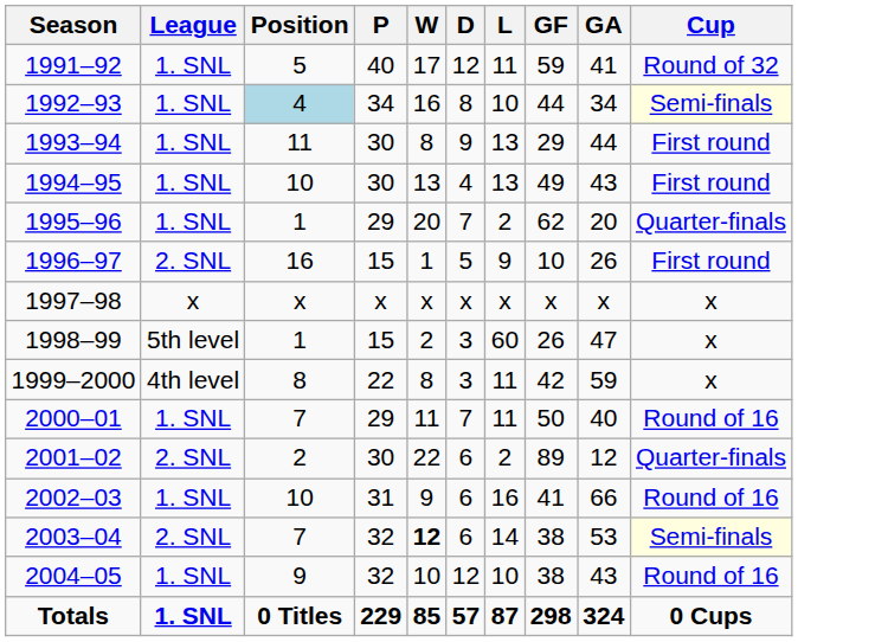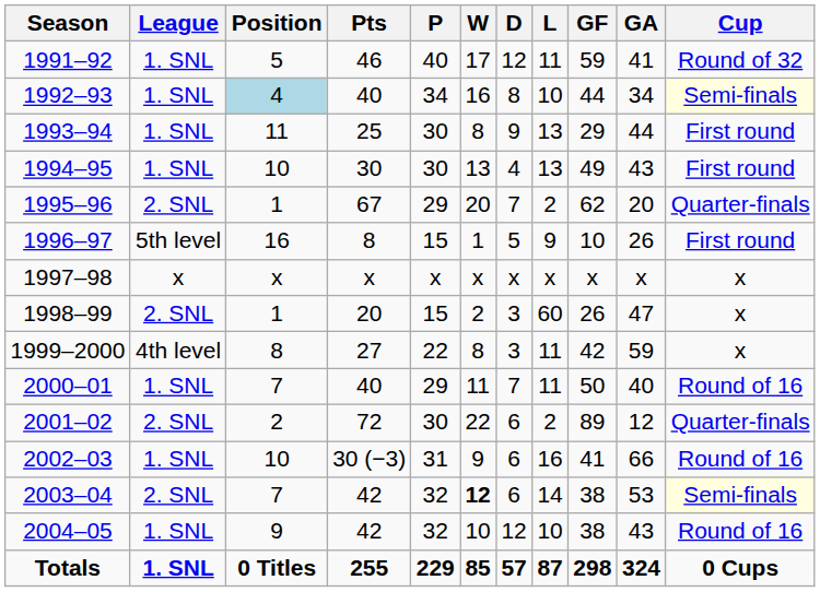 <table class="wikitable sortable" style="text-align: center;">
 <tr>
 <th>Season</th>
 <th><a href='#'>League</a></th>
 <th>Position</th>
+<th>Pts</th>
 <th>P</th>
 <th>W</th>
 <th>D</th>
 <th>L</th>
 <th>GF</th>
 <th>GA</th>
 <th><a href='#'>Cup</a></th>
 </tr>
 <tr>
 <td><a href='#'>1991–92</a></td>
 <td><a href='#'>1. SNL</a></td>
 <td>5</td>
+<td>46</td>
 <td>40</td>
 <td>17</td>
 <td>12</td>
 <td>11</td>
 <td>59</td>
 <td>41</td>
 <td><a href='#'>Round of 32</a></td>
 </tr>
 <tr>
 <td><a href='#'>1992–93</a></td>
 <td><a href='#'>1. SNL</a></td>
 <td bgcolor=lightblue>4</td>
+<td>40</td>
 <td>34</td>
 <td>16</td>
 <td>8</td>
 <td>10</td>
 <td>44</td>
 <td>34</td>
 <td bgcolor=lightyellow><a href='#'>Semi-finals</a></td>
 </tr>
 <tr>
 <td><a href='#'>1993–94</a></td>
 <td><a href='#'>1. SNL</a></td>
 <td>11</td>
+<td>25</td>
 <td>30</td>
 <td>8</td>
 <td>9</td>
 <td>13</td>
 <td>29</td>
 <td>44</td>
 <td><a href='#'>First round</a></td>
 </tr>
 <tr>
 <td><a href='#'>1994–95</a></td>
 <td><a href='#'>1. SNL</a></td>
 <td>10</td>
 <td>30</td>
+<td>30</td>
 <td>13</td>
 <td>4</td>
 <td>13</td>
 <td>49</td>
 <td>43</td>
 <td><a href='#'>First round</a></td>
 </tr>
 <tr>
 <td><a href='#'>1995–96</a></td>
-<td><a href='#'>1. SNL</a></td>
+<td><a href='#'>2. SNL</a></td>
 <td>1</td>
+<td>67</td>
 <td>29</td>
 <td>20</td>
 <td>7</td>
 <td>2</td>
 <td>62</td>
 <td>20</td>
 <td><a href='#'>Quarter-finals</a></td>
 </tr>
 <tr>
 <td><a href='#'>1996–97</a></td>
-<td><a href='#'>2. SNL</a></td>
+<td>5th level</td>
 <td>16</td>
+<td>8</td>
 <td>15</td>
 <td>1</td>
 <td>5</td>
 <td>9</td>
 <td>10</td>
 <td>26</td>
 <td><a href='#'>First round</a></td>
 </tr>
 <tr>
 <td>1997–98</td>
 <td>x</td>
 <td>x</td>
 <td>x</td>
 <td>x</td>
 <td>x</td>
 <td>x</td>
 <td>x</td>
 <td>x</td>
 <td>x</td>
+<td>x</td>
 </tr>
 <tr>
 <td>1998–99</td>
-<td>5th level</td>
+<td><a href='#'>2. SNL</a></td>
 <td>1</td>
+<td>20</td>
 <td>15</td>
 <td>2</td>
 <td>3</td>
 <td>60</td>
 <td>26</td>
 <td>47</td>
 <td>x</td>
 </tr>
 <tr>
 <td>1999–2000</td>
 <td>4th level</td>
 <td>8</td>
+<td>27</td>
 <td>22</td>
 <td>8</td>
 <td>3</td>
 <td>11</td>
 <td>42</td>
 <td>59</td>
 <td>x</td>
 </tr>
 <tr>
 <td><a href='#'>2000–01</a></td>
 <td><a href='#'>1. SNL</a></td>
 <td>7</td>
+<td>40</td>
 <td>29</td>
 <td>11</td>
 <td>7</td>
 <td>11</td>
 <td>50</td>
 <td>40</td>
 <td><a href='#'>Round of 16</a></td>
 </tr>
 <tr>
 <td><a href='#'>2001–02</a></td>
 <td><a href='#'>2. SNL</a></td>
 <td>2</td>
+<td>72</td>
 <td>30</td>
 <td>22</td>
 <td>6</td>
 <td>2</td>
 <td>89</td>
 <td>12</td>
 <td><a href='#'>Quarter-finals</a></td>
 </tr>
 <tr>
 <td><a href='#'>2002–03</a></td>
 <td><a href='#'>1. SNL</a></td>
 <td>10</td>
+<td>30 (−3)</td>
 <td>31</td>
 <td>9</td>
 <td>6</td>
 <td>16</td>
 <td>41</td>
 <td>66</td>
 <td><a href='#'>Round of 16</a></td>
 </tr>
 <tr>
 <td><a href='#'>2003–04</a></td>
 <td><a href='#'>2. SNL</a></td>
 <td>7</td>
+<td>42</td>
 <td>32</td>
 <td><strong>12</strong></td>
 <td>6</td>
 <td>14</td>
 <td>38</td>
 <td>53</td>
 <td bgcolor=lightyellow><a href='#'>Semi-finals</a></td>
 </tr>
 <tr>
 <td><a href='#'>2004–05</a></td>
 <td><a href='#'>1. SNL</a></td>
 <td>9</td>
+<td>42</td>
 <td>32</td>
 <td>10</td>
 <td>12</td>
 <td>10</td>
 <td>38</td>
 <td>43</td>
 <td><a href='#'>Round of 16</a></td>
 </tr>
 <tr>
 <td><strong>Totals</strong></td>
 <td><strong><a href='#'>1. SNL</a></strong></td>
 <td><strong>0 Titles</strong></td>
+<td><strong>255</strong></td>
 <td><strong>229</strong></td>
 <td><strong>85</strong></td>
 <td><strong>57</strong></td>
 <td><strong>87</strong></td>
 <td><strong>298</strong></td>
 <td><strong>324</strong></td>
 <td><strong>0 Cups</strong></td>
 </tr>
 </table>
